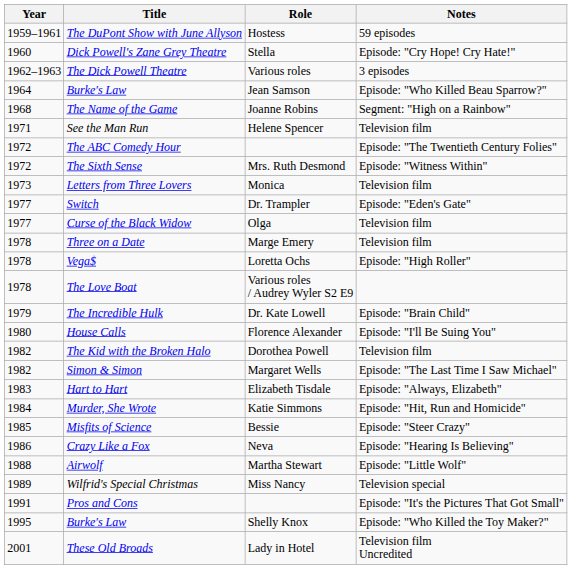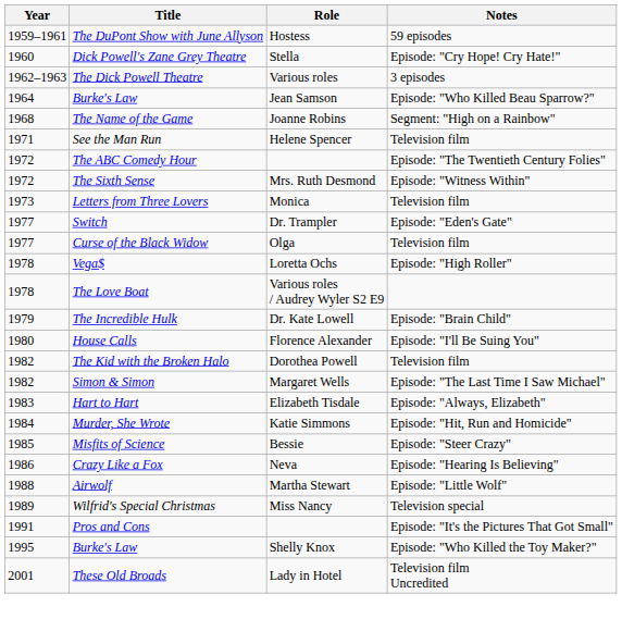 <table class="wikitable sortable">
 <tr>
 <th>Year</th>
 <th>Title</th>
 <th>Role</th>
 <th class="unsortable">Notes</th>
 </tr>
 <tr>
 <td>1959–1961</td>
 <td data-sort-value="DuPont Show with June Allyson, The"><em><a href='#'>The DuPont Show with June Allyson</a></em></td>
 <td>Hostess</td>
 <td>59 episodes</td>
 </tr>
 <tr>
 <td>1960</td>
 <td><em><a href='#'>Dick Powell's Zane Grey Theatre</a></em></td>
 <td>Stella</td>
 <td>Episode: "Cry Hope! Cry Hate!"</td>
 </tr>
 <tr>
 <td>1962–1963</td>
 <td data-sort-value="Dick Powell Theatre, The"><em><a href='#'>The Dick Powell Theatre</a></em></td>
 <td>Various roles</td>
 <td>3 episodes</td>
 </tr>
 <tr>
 <td>1964</td>
 <td><em><a href='#'>Burke's Law</a></em></td>
 <td>Jean Samson</td>
 <td>Episode: "Who Killed Beau Sparrow?"</td>
 </tr>
 <tr>
 <td>1968</td>
 <td data-sort-value="Name of the Game, The"><em><a href='#'>The Name of the Game</a></em></td>
 <td>Joanne Robins</td>
 <td>Segment: "High on a Rainbow"</td>
 </tr>
 <tr>
 <td>1971</td>
 <td><em>See the Man Run</em></td>
 <td>Helene Spencer</td>
 <td>Television film</td>
 </tr>
 <tr>
 <td>1972</td>
 <td data-sort-value="ABC Comedy Hour, The"><em><a href='#'>The ABC Comedy Hour</a></em></td>
 <td></td>
 <td>Episode: "The Twentieth Century Folies"</td>
 </tr>
 <tr>
 <td>1972</td>
 <td data-sort-value="Sixth Sense, The"><em><a href='#'>The Sixth Sense</a></em></td>
 <td>Mrs. Ruth Desmond</td>
 <td>Episode: "Witness Within"</td>
 </tr>
 <tr>
 <td>1973</td>
 <td><em><a href='#'>Letters from Three Lovers</a></em></td>
 <td>Monica</td>
 <td>Television film</td>
 </tr>
 <tr>
 <td>1977</td>
 <td><em><a href='#'>Switch</a></em></td>
 <td>Dr. Trampler</td>
 <td>Episode: "Eden's Gate"</td>
 </tr>
 <tr>
 <td>1977</td>
 <td><em><a href='#'>Curse of the Black Widow</a></em></td>
 <td>Olga</td>
-<td>Television film</td>
-</tr>
-<tr>
-<td>1978</td>
-<td><em><a href='#'>Three on a Date</a></em></td>
-<td>Marge Emery</td>
 <td>Television film</td>
 </tr>
 <tr>
 <td>1978</td>
 <td><em><a href='#'>Vega$</a></em></td>
 <td>Loretta Ochs</td>
 <td>Episode: "High Roller"</td>
 </tr>
 <tr>
 <td>1978</td>
 <td data-sort-value="Love Boat, The"><em><a href='#'>The Love Boat</a></em></td>
 <td>Various roles<br>/ Audrey Wyler S2 E9</td>
 </tr>
 <tr>
 <td>1979</td>
 <td data-sort-value="Incredible Hulk, The"><em><a href='#'>The Incredible Hulk</a></em></td>
 <td>Dr. Kate Lowell</td>
 <td>Episode: "Brain Child"</td>
 </tr>
 <tr>
 <td>1980</td>
 <td><em><a href='#'>House Calls</a></em></td>
 <td>Florence Alexander</td>
 <td>Episode: "I'll Be Suing You"</td>
 </tr>
 <tr>
 <td>1982</td>
 <td data-sort-value="Kid with the Broken Halo, The"><em><a href='#'>The Kid with the Broken Halo</a></em></td>
 <td>Dorothea Powell</td>
 <td>Television film</td>
 </tr>
 <tr>
 <td>1982</td>
 <td><em><a href='#'>Simon & Simon</a></em></td>
 <td>Margaret Wells</td>
 <td>Episode: "The Last Time I Saw Michael"</td>
 </tr>
 <tr>
 <td>1983</td>
 <td><em><a href='#'>Hart to Hart</a></em></td>
 <td>Elizabeth Tisdale</td>
 <td>Episode: "Always, Elizabeth"</td>
 </tr>
 <tr>
 <td>1984</td>
 <td><em><a href='#'>Murder, She Wrote</a></em></td>
 <td>Katie Simmons</td>
 <td>Episode: "Hit, Run and Homicide"</td>
 </tr>
 <tr>
 <td>1985</td>
 <td><em><a href='#'>Misfits of Science</a></em></td>
 <td>Bessie</td>
 <td>Episode: "Steer Crazy"</td>
 </tr>
 <tr>
 <td>1986</td>
 <td><em><a href='#'>Crazy Like a Fox</a></em></td>
 <td>Neva</td>
 <td>Episode: "Hearing Is Believing"</td>
 </tr>
 <tr>
 <td>1988</td>
 <td><em><a href='#'>Airwolf</a></em></td>
 <td>Martha Stewart</td>
 <td>Episode: "Little Wolf"</td>
 </tr>
 <tr>
 <td>1989</td>
 <td><em>Wilfrid's Special Christmas</em></td>
 <td>Miss Nancy</td>
 <td>Television special</td>
 </tr>
 <tr>
 <td>1991</td>
 <td><em><a href='#'>Pros and Cons</a></em></td>
 <td></td>
 <td>Episode: "It's the Pictures That Got Small"</td>
 </tr>
 <tr>
 <td>1995</td>
 <td><em><a href='#'>Burke's Law</a></em></td>
 <td>Shelly Knox</td>
 <td>Episode: "Who Killed the Toy Maker?"</td>
 </tr>
 <tr>
 <td>2001</td>
 <td><em><a href='#'>These Old Broads</a></em></td>
 <td>Lady in Hotel</td>
 <td>Television film<br>Uncredited</td>
 </tr>
 </table>
